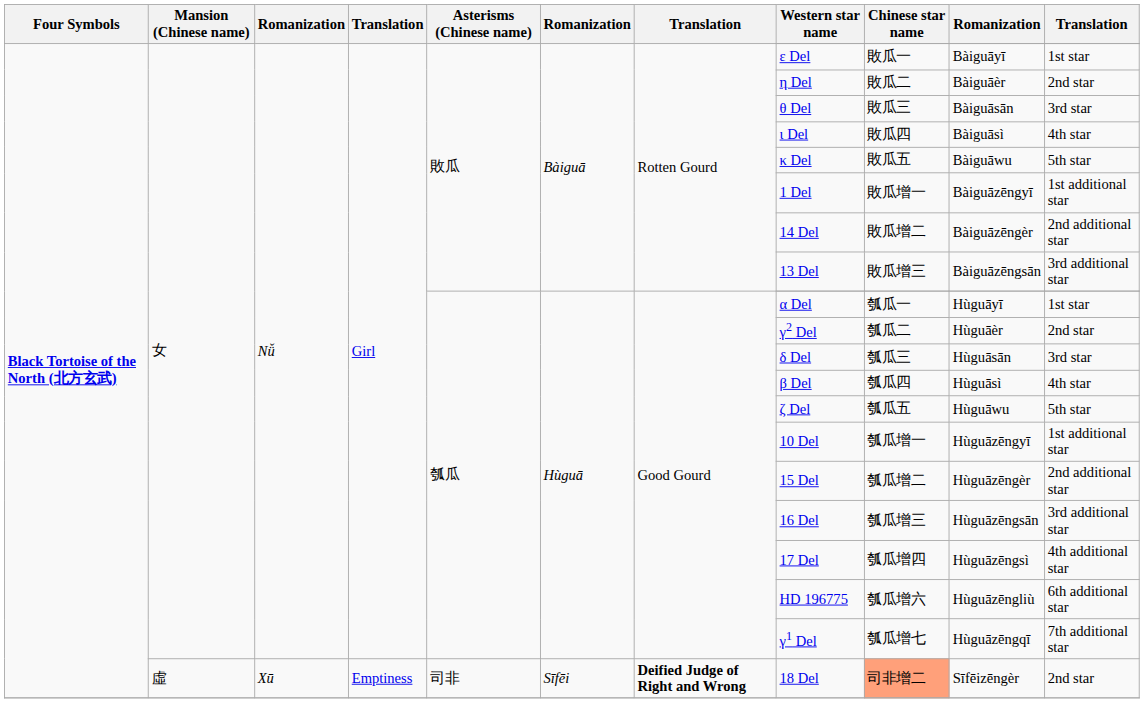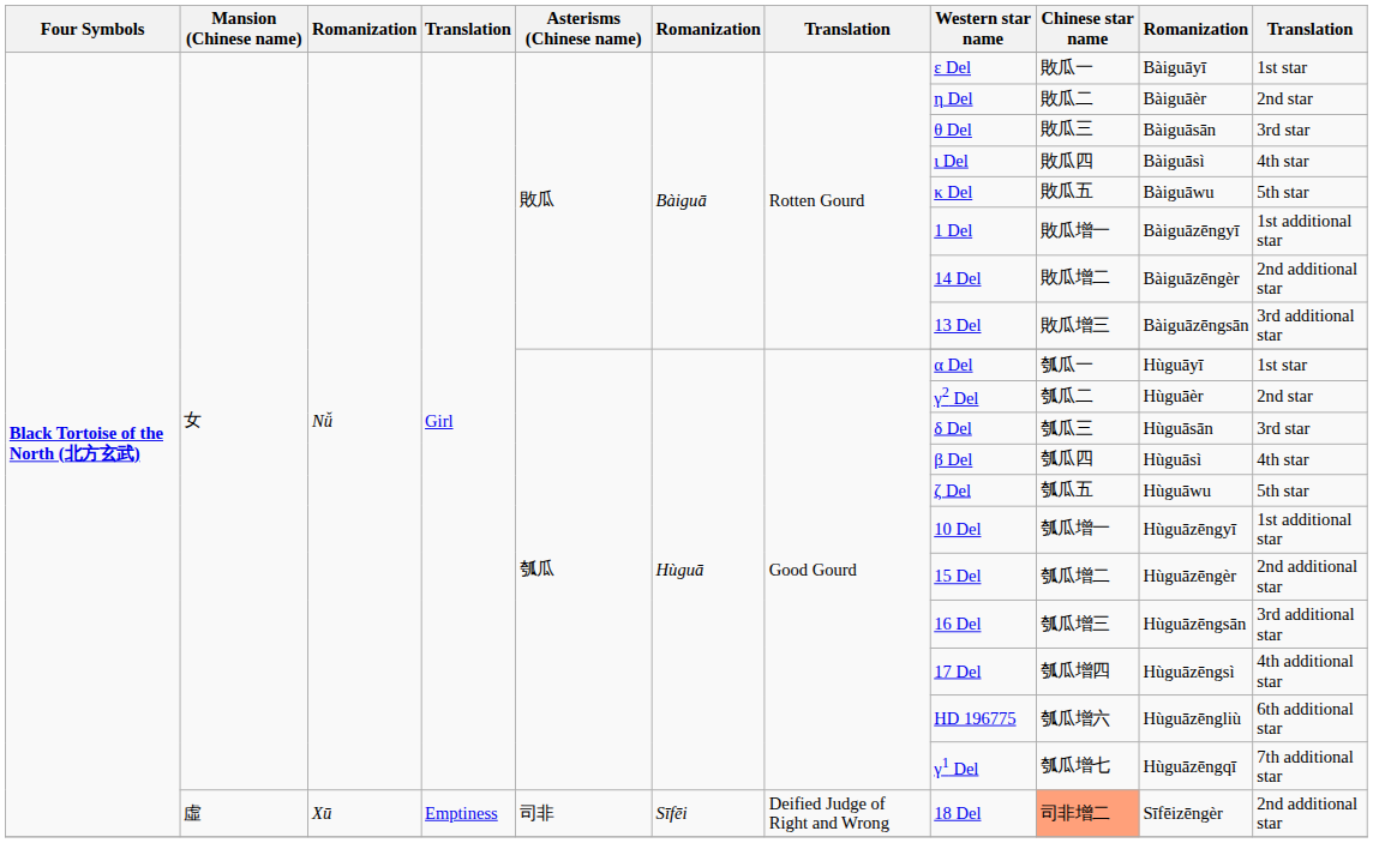 <table class="wikitable">
 <tr>
 <th><strong>Four Symbols</strong></th>
 <th><strong>Mansion (Chinese name)</strong></th>
 <th><strong>Romanization</strong></th>
 <th><strong>Translation</strong></th>
 <th><strong>Asterisms (Chinese name)</strong></th>
 <th><strong>Romanization</strong></th>
 <th><strong>Translation</strong></th>
 <th><strong>Western star name</strong></th>
 <th><strong>Chinese star name</strong></th>
 <th><strong>Romanization</strong></th>
 <th><strong>Translation</strong></th>
 </tr>
 <tr>
 <td rowspan="22"><strong><a href='#'>Black Tortoise of the North (北方玄武)</a></strong></td>
 <td rowspan="21">女</td>
 <td rowspan="21"><em>Nǚ</em></td>
 <td rowspan="21"><a href='#'>Girl</a></td>
 <td rowspan="9">敗瓜</td>
 <td rowspan="9"><em>Bàiguā</em></td>
 <td rowspan="9">Rotten Gourd</td>
 </tr>
 <tr>
 <td><a href='#'>ε Del</a></td>
 <td>敗瓜一</td>
 <td>Bàiguāyī</td>
 <td>1st star</td>
 </tr>
 <tr>
 <td><a href='#'>η Del</a></td>
 <td>敗瓜二</td>
 <td>Bàiguāèr</td>
 <td>2nd star</td>
 </tr>
 <tr>
 <td><a href='#'>θ Del</a></td>
 <td>敗瓜三</td>
 <td>Bàiguāsān</td>
 <td>3rd star</td>
 </tr>
 <tr>
 <td><a href='#'>ι Del</a></td>
 <td>敗瓜四</td>
 <td>Bàiguāsì</td>
 <td>4th star</td>
 </tr>
 <tr>
 <td><a href='#'>κ Del</a></td>
 <td>敗瓜五</td>
 <td>Bàiguāwu</td>
 <td>5th star</td>
 </tr>
 <tr>
 <td><a href='#'>1 Del</a></td>
 <td>敗瓜增一</td>
 <td>Bàiguāzēngyī</td>
 <td>1st additional star</td>
 </tr>
 <tr>
 <td><a href='#'>14 Del</a></td>
 <td>敗瓜增二</td>
 <td>Bàiguāzēngèr</td>
 <td>2nd additional star</td>
 </tr>
 <tr>
 <td><a href='#'>13 Del</a></td>
 <td>敗瓜增三</td>
 <td>Bàiguāzēngsān</td>
 <td>3rd additional star</td>
 </tr>
 <tr>
 <td rowspan="12">瓠瓜</td>
 <td rowspan="12"><em>Hùguā</em></td>
 <td rowspan="12">Good Gourd</td>
 </tr>
 <tr>
 <td><a href='#'>α Del</a></td>
 <td>瓠瓜一</td>
 <td>Hùguāyī</td>
 <td>1st star</td>
 </tr>
 <tr>
 <td><a href='#'>γ<sup>2</sup> Del</a></td>
 <td>瓠瓜二</td>
 <td>Hùguāèr</td>
 <td>2nd star</td>
 </tr>
 <tr>
 <td><a href='#'>δ Del</a></td>
 <td>瓠瓜三</td>
 <td>Hùguāsān</td>
 <td>3rd star</td>
 </tr>
 <tr>
 <td><a href='#'>β Del</a></td>
 <td>瓠瓜四</td>
 <td>Hùguāsì</td>
 <td>4th star</td>
 </tr>
 <tr>
 <td><a href='#'>ζ Del</a></td>
 <td>瓠瓜五</td>
 <td>Hùguāwu</td>
 <td>5th star</td>
 </tr>
 <tr>
 <td><a href='#'>10 Del</a></td>
 <td>瓠瓜增一</td>
 <td>Hùguāzēngyī</td>
 <td>1st additional star</td>
 </tr>
 <tr>
 <td><a href='#'>15 Del</a></td>
 <td>瓠瓜增二</td>
 <td>Hùguāzēngèr</td>
 <td>2nd additional star</td>
 </tr>
 <tr>
 <td><a href='#'>16 Del</a></td>
 <td>瓠瓜增三</td>
 <td>Hùguāzēngsān</td>
 <td>3rd additional star</td>
 </tr>
 <tr>
 <td><a href='#'>17 Del</a></td>
 <td>瓠瓜增四</td>
 <td>Hùguāzēngsì</td>
 <td>4th additional star</td>
 </tr>
 <tr>
 <td><a href='#'>HD 196775</a></td>
 <td>瓠瓜增六</td>
 <td>Hùguāzēngliù</td>
 <td>6th additional star</td>
 </tr>
 <tr>
 <td><a href='#'>γ<sup>1</sup> Del</a></td>
 <td>瓠瓜增七</td>
 <td>Hùguāzēngqī</td>
 <td>7th additional star</td>
 </tr>
 <tr>
 <td>虛</td>
 <td><em>Xū</em></td>
 <td><a href='#'>Emptiness</a></td>
 <td>司非</td>
 <td><em>Sīfēi</em></td>
-<td><strong>Deified Judge of Right and Wrong</strong></td>
+<td>Deified Judge of Right and Wrong</td>
 <td><a href='#'>18 Del</a></td>
 <td style="background: lightsalmon;">司非增二</td>
 <td>Sīfēizēngèr</td>
-<td>2nd star</td>
+<td>2nd additional star</td>
 </tr>
 <tr>
 </tr>
 </table>
